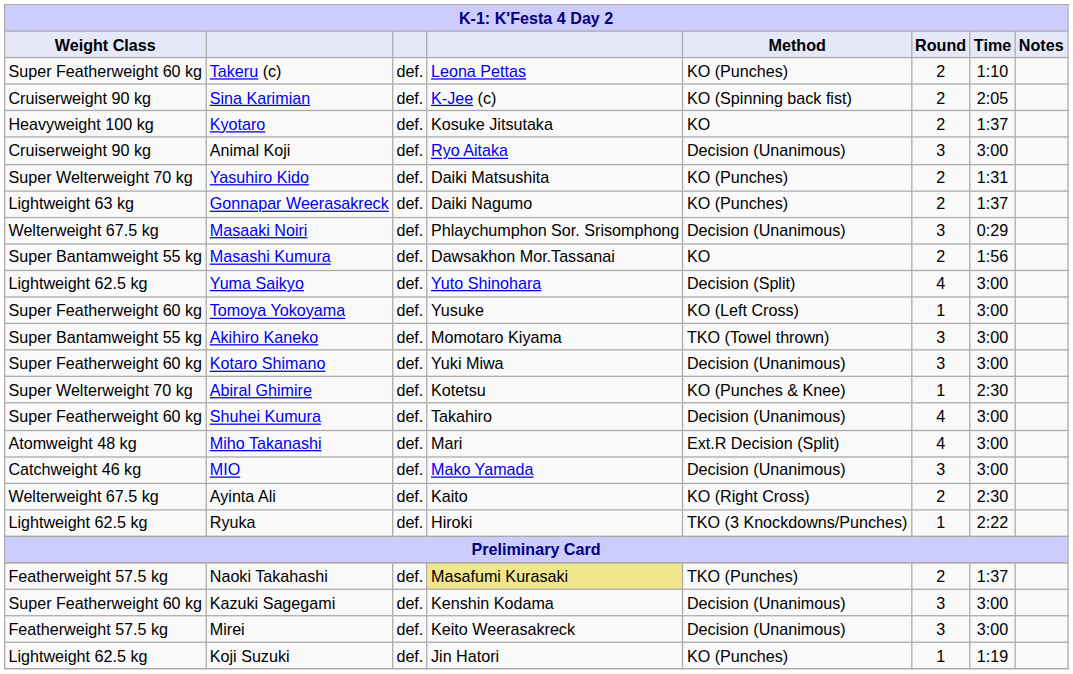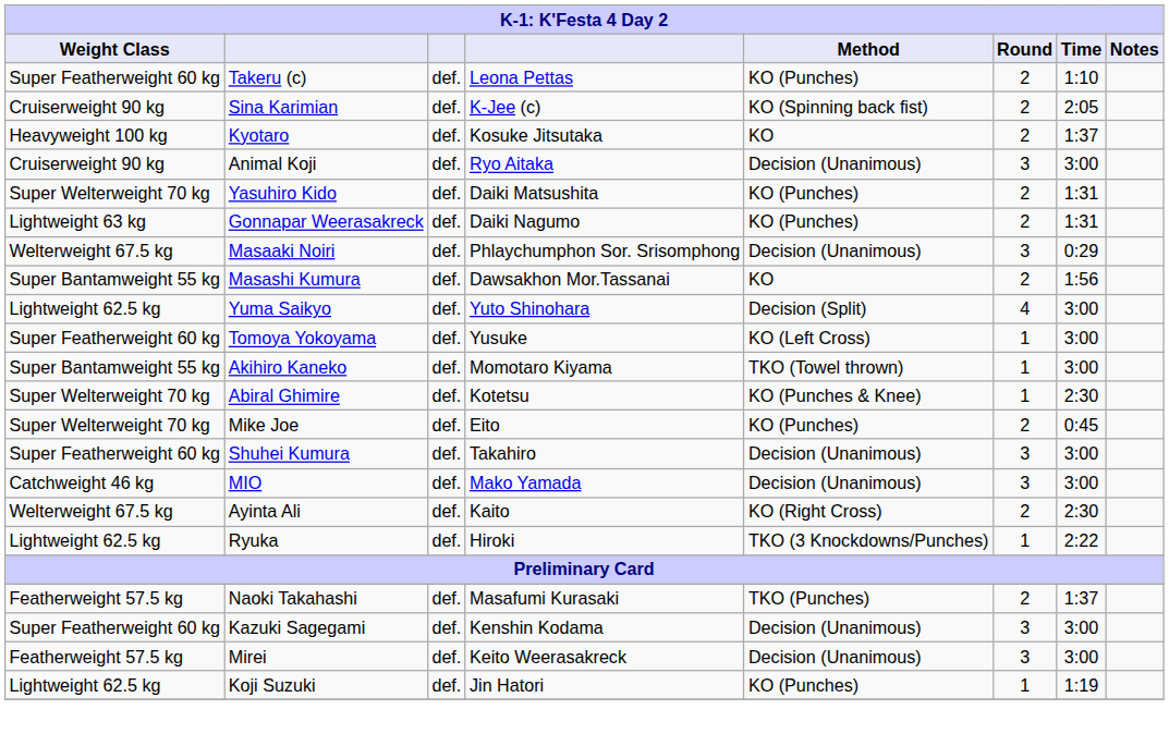 <table class="wikitable" style="font-size: 80%;">
 <tr>
 <th colspan="8" style="background-color: #ccf; color: #000080; text-align: center;"><strong>K-1: K'Festa 4 Day 2</strong></th>
 </tr>
 <tr>
 <th colspan="1" style="background-color: #E6E8FA; color: #000000; text-align: center;">Weight Class</th>
 <th colspan="1" style="background-color: #E6E8FA; color: #000000; text-align: center;"></th>
 <th colspan="1" style="background-color: #E6E8FA; color: #000000; text-align: center;"></th>
 <th colspan="1" style="background-color: #E6E8FA; color: #000000; text-align: center;"></th>
 <th colspan="1" style="background-color: #E6E8FA; color: #000000; text-align: center;">Method</th>
 <th colspan="1" style="background-color: #E6E8FA; color: #000000; text-align: center;">Round</th>
 <th colspan="1" style="background-color: #E6E8FA; color: #000000; text-align: center;">Time</th>
 <th colspan="1" style="background-color: #E6E8FA; color: #000000; text-align: center;">Notes</th>
 </tr>
 <tr>
 <td>Super Featherweight 60 kg</td>
 <td> <a href='#'>Takeru</a> (c)</td>
 <td align=center>def.</td>
 <td> <a href='#'>Leona Pettas</a></td>
 <td>KO (Punches)</td>
 <td align=center>2</td>
 <td align=center>1:10</td>
 <td></td>
 </tr>
 <tr>
 <td>Cruiserweight 90 kg</td>
 <td> <a href='#'>Sina Karimian</a></td>
 <td align=center>def.</td>
 <td> <a href='#'>K-Jee</a> (c)</td>
 <td>KO (Spinning back fist)</td>
 <td align=center>2</td>
 <td align=center>2:05</td>
 <td></td>
 </tr>
 <tr>
 <td>Heavyweight 100 kg</td>
 <td> <a href='#'>Kyotaro</a></td>
 <td align=center>def.</td>
 <td> Kosuke Jitsutaka</td>
 <td>KO</td>
 <td align=center>2</td>
 <td align=center>1:37</td>
 <td></td>
 </tr>
 <tr>
 <td>Cruiserweight 90 kg</td>
 <td> Animal Koji</td>
 <td align=center>def.</td>
 <td> <a href='#'>Ryo Aitaka</a></td>
 <td>Decision (Unanimous)</td>
 <td align=center>3</td>
 <td align=center>3:00</td>
 <td></td>
 </tr>
 <tr>
 <td>Super Welterweight 70 kg</td>
 <td> <a href='#'>Yasuhiro Kido</a></td>
 <td align=center>def.</td>
 <td> Daiki Matsushita</td>
 <td>KO (Punches)</td>
 <td align=center>2</td>
 <td align=center>1:31</td>
 <td></td>
 </tr>
 <tr>
 <td>Lightweight 63 kg</td>
 <td> <a href='#'>Gonnapar Weerasakreck</a></td>
 <td align=center>def.</td>
 <td> Daiki Nagumo</td>
 <td>KO (Punches)</td>
 <td align=center>2</td>
-<td align=center>1:37</td>
+<td align=center>1:31</td>
 <td></td>
 </tr>
 <tr>
 <td>Welterweight 67.5 kg</td>
 <td> <a href='#'>Masaaki Noiri</a></td>
 <td align=center>def.</td>
 <td> Phlaychumphon Sor. Srisomphong</td>
 <td>Decision (Unanimous)</td>
 <td align=center>3</td>
 <td align=center>0:29</td>
 <td></td>
 </tr>
 <tr>
 <td>Super Bantamweight 55 kg</td>
 <td> <a href='#'>Masashi Kumura</a></td>
 <td align=center>def.</td>
 <td> Dawsakhon Mor.Tassanai</td>
 <td>KO</td>
 <td align=center>2</td>
 <td align=center>1:56</td>
 <td></td>
 </tr>
 <tr>
 <td>Lightweight 62.5 kg</td>
 <td> <a href='#'>Yuma Saikyo</a></td>
 <td align=center>def.</td>
 <td> <a href='#'>Yuto Shinohara</a></td>
 <td>Decision (Split)</td>
 <td align=center>4</td>
 <td align=center>3:00</td>
 <td></td>
 </tr>
 <tr>
 <td>Super Featherweight 60 kg</td>
 <td> <a href='#'>Tomoya Yokoyama</a></td>
 <td align=center>def.</td>
 <td> Yusuke</td>
 <td>KO (Left Cross)</td>
 <td align=center>1</td>
 <td align=center>3:00</td>
 <td></td>
 </tr>
 <tr>
 <td>Super Bantamweight 55 kg</td>
 <td> <a href='#'>Akihiro Kaneko</a></td>
 <td align=center>def.</td>
 <td> Momotaro Kiyama</td>
 <td>TKO (Towel thrown)</td>
-<td align=center>3</td>
-<td align=center>3:00</td>
-<td></td>
-</tr>
-<tr>
-<td>Super Featherweight 60 kg</td>
-<td> <a href='#'>Kotaro Shimano</a></td>
-<td align=center>def.</td>
-<td> Yuki Miwa</td>
-<td>Decision (Unanimous)</td>
-<td align=center>3</td>
+<td align=center>1</td>
 <td align=center>3:00</td>
 <td></td>
 </tr>
 <tr>
 <td>Super Welterweight 70 kg</td>
 <td> <a href='#'>Abiral Ghimire</a></td>
 <td align=center>def.</td>
 <td> Kotetsu</td>
 <td>KO (Punches & Knee)</td>
 <td align=center>1</td>
 <td align=center>2:30</td>
 <td></td>
 </tr>
 <tr>
+<td>Super Welterweight 70 kg</td>
+<td> Mike Joe</td>
+<td align=center>def.</td>
+<td> Eito</td>
+<td>KO (Punches)</td>
+<td align=center>2</td>
+<td align=center>0:45</td>
+<td></td>
+</tr>
+<tr>
 <td>Super Featherweight 60 kg</td>
 <td> <a href='#'>Shuhei Kumura</a></td>
 <td align=center>def.</td>
 <td> Takahiro</td>
 <td>Decision (Unanimous)</td>
-<td align=center>4</td>
-<td align=center>3:00</td>
-<td></td>
-</tr>
-<tr>
-<td>Atomweight 48 kg</td>
-<td> <a href='#'>Miho Takanashi</a></td>
-<td align=center>def.</td>
-<td> Mari</td>
-<td>Ext.R Decision (Split)</td>
-<td align=center>4</td>
+<td align=center>3</td>
 <td align=center>3:00</td>
 <td></td>
 </tr>
 <tr>
 <td>Catchweight 46 kg</td>
 <td> <a href='#'>MIO</a></td>
 <td align=center>def.</td>
 <td> <a href='#'>Mako Yamada</a></td>
 <td>Decision (Unanimous)</td>
 <td align=center>3</td>
 <td align=center>3:00</td>
 <td></td>
 </tr>
 <tr>
 <td>Welterweight 67.5 kg</td>
 <td> Ayinta Ali</td>
 <td align=center>def.</td>
 <td> Kaito</td>
 <td>KO (Right Cross)</td>
 <td align=center>2</td>
 <td align=center>2:30</td>
 <td></td>
 </tr>
 <tr>
 <td>Lightweight 62.5 kg</td>
 <td> Ryuka</td>
 <td align=center>def.</td>
 <td> Hiroki</td>
 <td>TKO (3 Knockdowns/Punches)</td>
 <td align=center>1</td>
 <td align=center>2:22</td>
 <td></td>
 </tr>
 <tr>
 <th colspan="8" style="background-color: #ccf; color: #000080; text-align: center;"><strong>Preliminary Card</strong></th>
 </tr>
 <tr>
 </tr>
 <tr>
 <td>Featherweight 57.5 kg</td>
 <td> Naoki Takahashi</td>
 <td align=center>def.</td>
-<td style="background: khaki;"> Masafumi Kurasaki</td>
+<td> Masafumi Kurasaki</td>
 <td>TKO (Punches)</td>
 <td align=center>2</td>
 <td align=center>1:37</td>
 <td></td>
 </tr>
 <tr>
 <td>Super Featherweight 60 kg</td>
 <td> Kazuki Sagegami</td>
 <td align=center>def.</td>
 <td> Kenshin Kodama</td>
 <td>Decision (Unanimous)</td>
 <td align=center>3</td>
 <td align=center>3:00</td>
 <td></td>
 </tr>
 <tr>
 <td>Featherweight 57.5 kg</td>
 <td> Mirei</td>
 <td align=center>def.</td>
 <td> Keito Weerasakreck</td>
 <td>Decision (Unanimous)</td>
 <td align=center>3</td>
 <td align=center>3:00</td>
 <td></td>
 </tr>
 <tr>
 <td>Lightweight 62.5 kg</td>
 <td> Koji Suzuki</td>
 <td align=center>def.</td>
 <td> Jin Hatori</td>
 <td>KO (Punches)</td>
 <td align=center>1</td>
 <td align=center>1:19</td>
 <td></td>
 </tr>
 <tr>
 </tr>
 </table>
